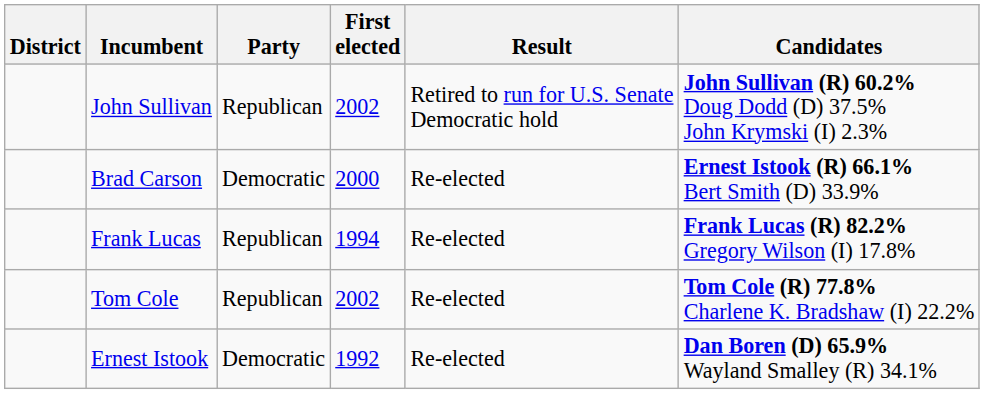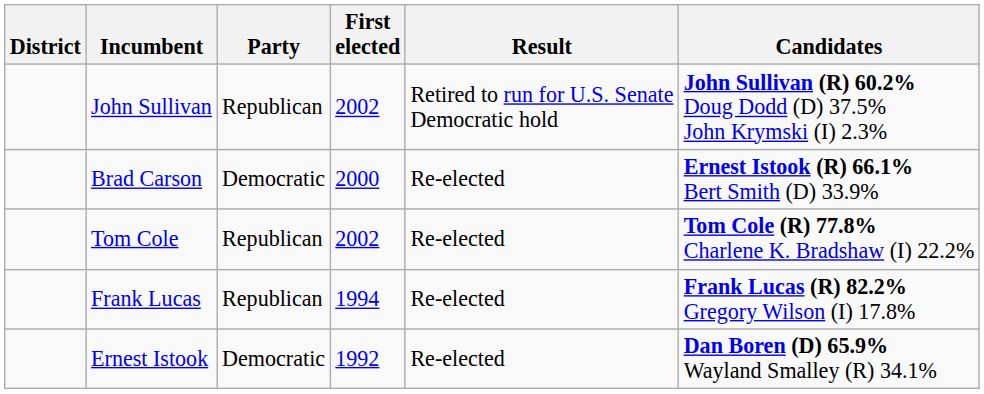 <table class=wikitable>
 <tr valign=bottom>
 <th>District</th>
 <th>Incumbent</th>
 <th>Party</th>
 <th>First<br>elected</th>
 <th>Result</th>
 <th>Candidates</th>
 </tr>
 <tr>
 <td></td>
 <td><a href='#'>John Sullivan</a></td>
 <td>Republican</td>
 <td><a href='#'>2002</a></td>
 <td>Retired to <a href='#'>run for U.S. Senate</a><br>Democratic hold</td>
 <td><strong><a href='#'>John Sullivan</a> (R) 60.2%</strong><br><a href='#'>Doug Dodd</a> (D) 37.5%<br> <a href='#'>John Krymski</a> (I) 2.3%</td>
 </tr>
 <tr>
 <td></td>
 <td><a href='#'>Brad Carson</a></td>
 <td>Democratic</td>
 <td><a href='#'>2000</a></td>
 <td>Re-elected</td>
 <td><strong><a href='#'>Ernest Istook</a> (R) 66.1%</strong><br><a href='#'>Bert Smith</a> (D) 33.9%</td>
 </tr>
 <tr>
 <td></td>
+<td><a href='#'>Tom Cole</a></td>
+<td>Republican</td>
+<td><a href='#'>2002</a></td>
+<td>Re-elected</td>
+<td><strong><a href='#'>Tom Cole</a> (R) 77.8%</strong><br><a href='#'>Charlene K. Bradshaw</a> (I) 22.2%</td>
+</tr>
+<tr>
+<td></td>
 <td><a href='#'>Frank Lucas</a></td>
 <td>Republican</td>
 <td><a href='#'>1994</a></td>
 <td>Re-elected</td>
 <td><strong><a href='#'>Frank Lucas</a> (R) 82.2%</strong><br><a href='#'>Gregory Wilson</a> (I) 17.8%</td>
-</tr>
-<tr>
-<td></td>
-<td><a href='#'>Tom Cole</a></td>
-<td>Republican</td>
-<td><a href='#'>2002</a></td>
-<td>Re-elected</td>
-<td><strong><a href='#'>Tom Cole</a> (R) 77.8%</strong><br><a href='#'>Charlene K. Bradshaw</a> (I) 22.2%</td>
 </tr>
 <tr>
 <td></td>
 <td><a href='#'>Ernest Istook</a></td>
 <td>Democratic</td>
 <td><a href='#'>1992</a></td>
 <td>Re-elected</td>
 <td><strong><a href='#'>Dan Boren</a> (D) 65.9%</strong><br>Wayland Smalley (R) 34.1%</td>
 </tr>
 </table>
